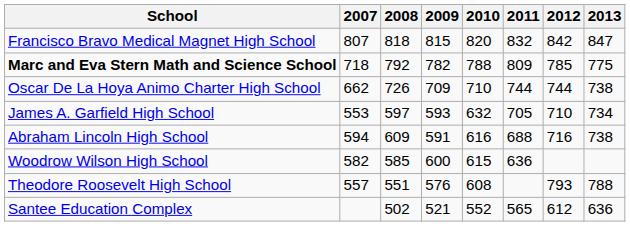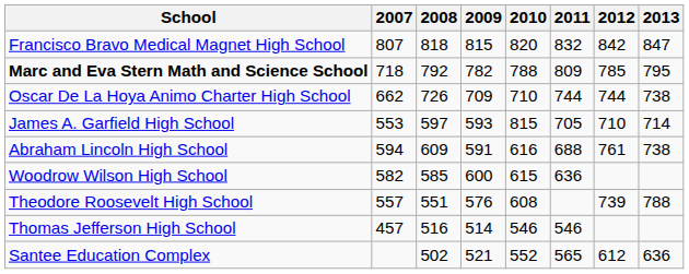 <table class="wikitable">
 <tr>
 <th>School</th>
 <th><strong>2007 </strong></th>
 <th><strong>2008 </strong></th>
 <th><strong>2009 </strong></th>
 <th><strong>2010 </strong></th>
 <th><strong>2011 </strong></th>
 <th><strong>2012</strong></th>
 <th><strong>2013 </strong></th>
 </tr>
 <tr>
 <td><a href='#'>Francisco Bravo Medical Magnet High School</a></td>
 <td>807</td>
 <td>818</td>
 <td>815</td>
 <td>820</td>
 <td>832</td>
 <td>842</td>
 <td>847</td>
 </tr>
 <tr>
 <td><strong>Marc and Eva Stern Math and Science School</strong></td>
 <td>718</td>
 <td>792</td>
 <td>782</td>
 <td>788</td>
 <td>809</td>
 <td>785</td>
-<td>775</td>
+<td>795</td>
 </tr>
 <tr>
 <td><a href='#'>Oscar De La Hoya Animo Charter High School</a></td>
 <td>662</td>
 <td>726</td>
 <td>709</td>
 <td>710</td>
 <td>744</td>
 <td>744</td>
 <td>738</td>
 </tr>
 <tr>
 <td><a href='#'>James A. Garfield High School</a></td>
 <td>553</td>
 <td>597</td>
 <td>593</td>
-<td>632</td>
+<td>815</td>
 <td>705</td>
 <td>710</td>
-<td>734</td>
+<td>714</td>
 </tr>
 <tr>
 <td><a href='#'>Abraham Lincoln High School</a></td>
 <td>594</td>
 <td>609</td>
 <td>591</td>
 <td>616</td>
 <td>688</td>
-<td>716</td>
+<td>761</td>
 <td>738</td>
 </tr>
 <tr>
 <td><a href='#'>Woodrow Wilson High School</a></td>
 <td>582</td>
 <td>585</td>
 <td>600</td>
 <td>615</td>
 <td>636</td>
 <td></td>
 <td></td>
 </tr>
 <tr>
 <td><a href='#'>Theodore Roosevelt High School</a></td>
 <td>557</td>
 <td>551</td>
 <td>576</td>
 <td>608</td>
 <td></td>
-<td>793</td>
+<td>739</td>
 <td>788</td>
+</tr>
+<tr>
+<td><a href='#'>Thomas Jefferson High School</a></td>
+<td>457</td>
+<td>516</td>
+<td>514</td>
+<td>546</td>
+<td>546</td>
+<td></td>
+<td></td>
 </tr>
 <tr>
 <td><a href='#'>Santee Education Complex</a></td>
 <td></td>
 <td>502</td>
 <td>521</td>
 <td>552</td>
 <td>565</td>
 <td>612</td>
 <td>636</td>
 </tr>
 </table>
